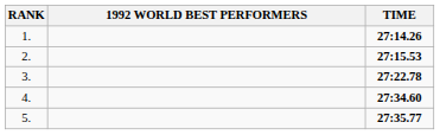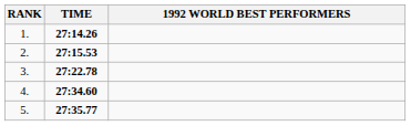 <table class="wikitable" style="border-collapse: collapse; font-size: 90%;">
 <tr>
 <th>RANK</th>
+<th align="center" style="width: 5em">TIME</th>
 <th align="center" style="width: 25em">1992 WORLD BEST PERFORMERS</th>
-<th align="center" style="width: 5em">TIME</th>
 </tr>
 <tr>
 <td align="center">1.</td>
+<td align="center"><strong>27:14.26</strong></td>
 <td></td>
-<td align="center"><strong>27:14.26</strong></td>
 </tr>
 <tr>
 <td align="center">2.</td>
+<td align="center"><strong>27:15.53</strong></td>
 <td></td>
-<td align="center"><strong>27:15.53</strong></td>
 </tr>
 <tr>
 <td align="center">3.</td>
+<td align="center"><strong>27:22.78</strong></td>
 <td></td>
-<td align="center"><strong>27:22.78</strong></td>
 </tr>
 <tr>
 <td align="center">4.</td>
+<td align="center"><strong>27:34.60</strong></td>
 <td></td>
-<td align="center"><strong>27:34.60</strong></td>
 </tr>
 <tr>
 <td align="center">5.</td>
+<td align="center"><strong>27:35.77</strong></td>
 <td></td>
-<td align="center"><strong>27:35.77</strong></td>
 </tr>
 </table>
